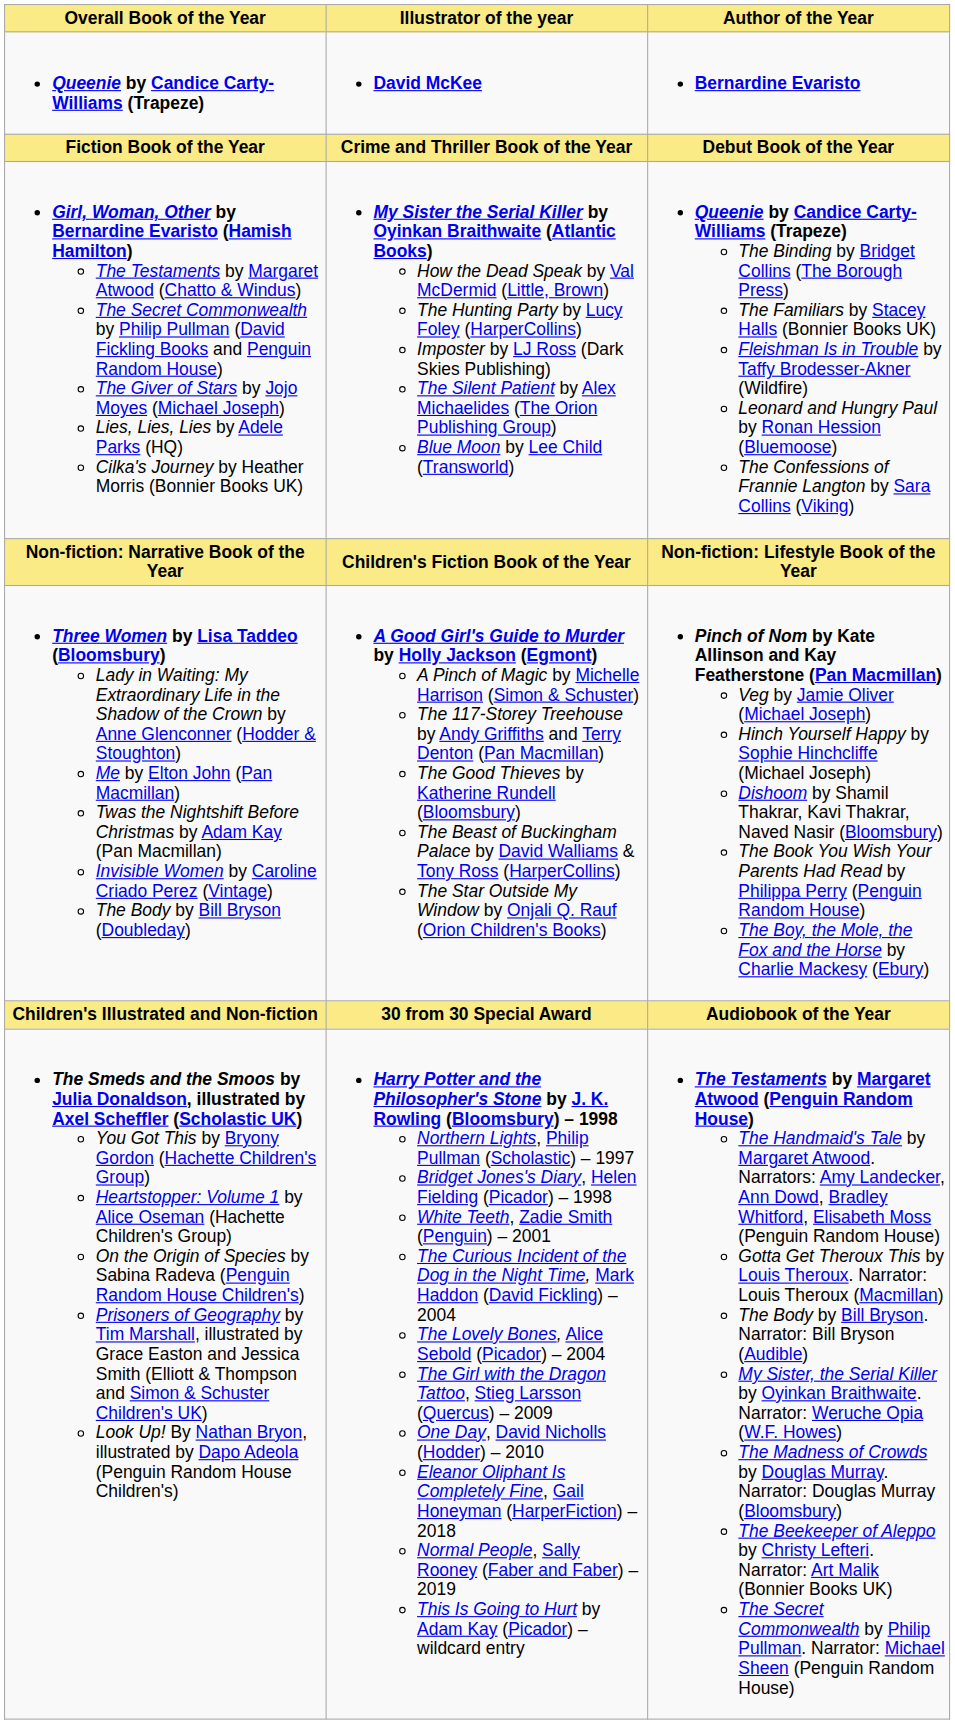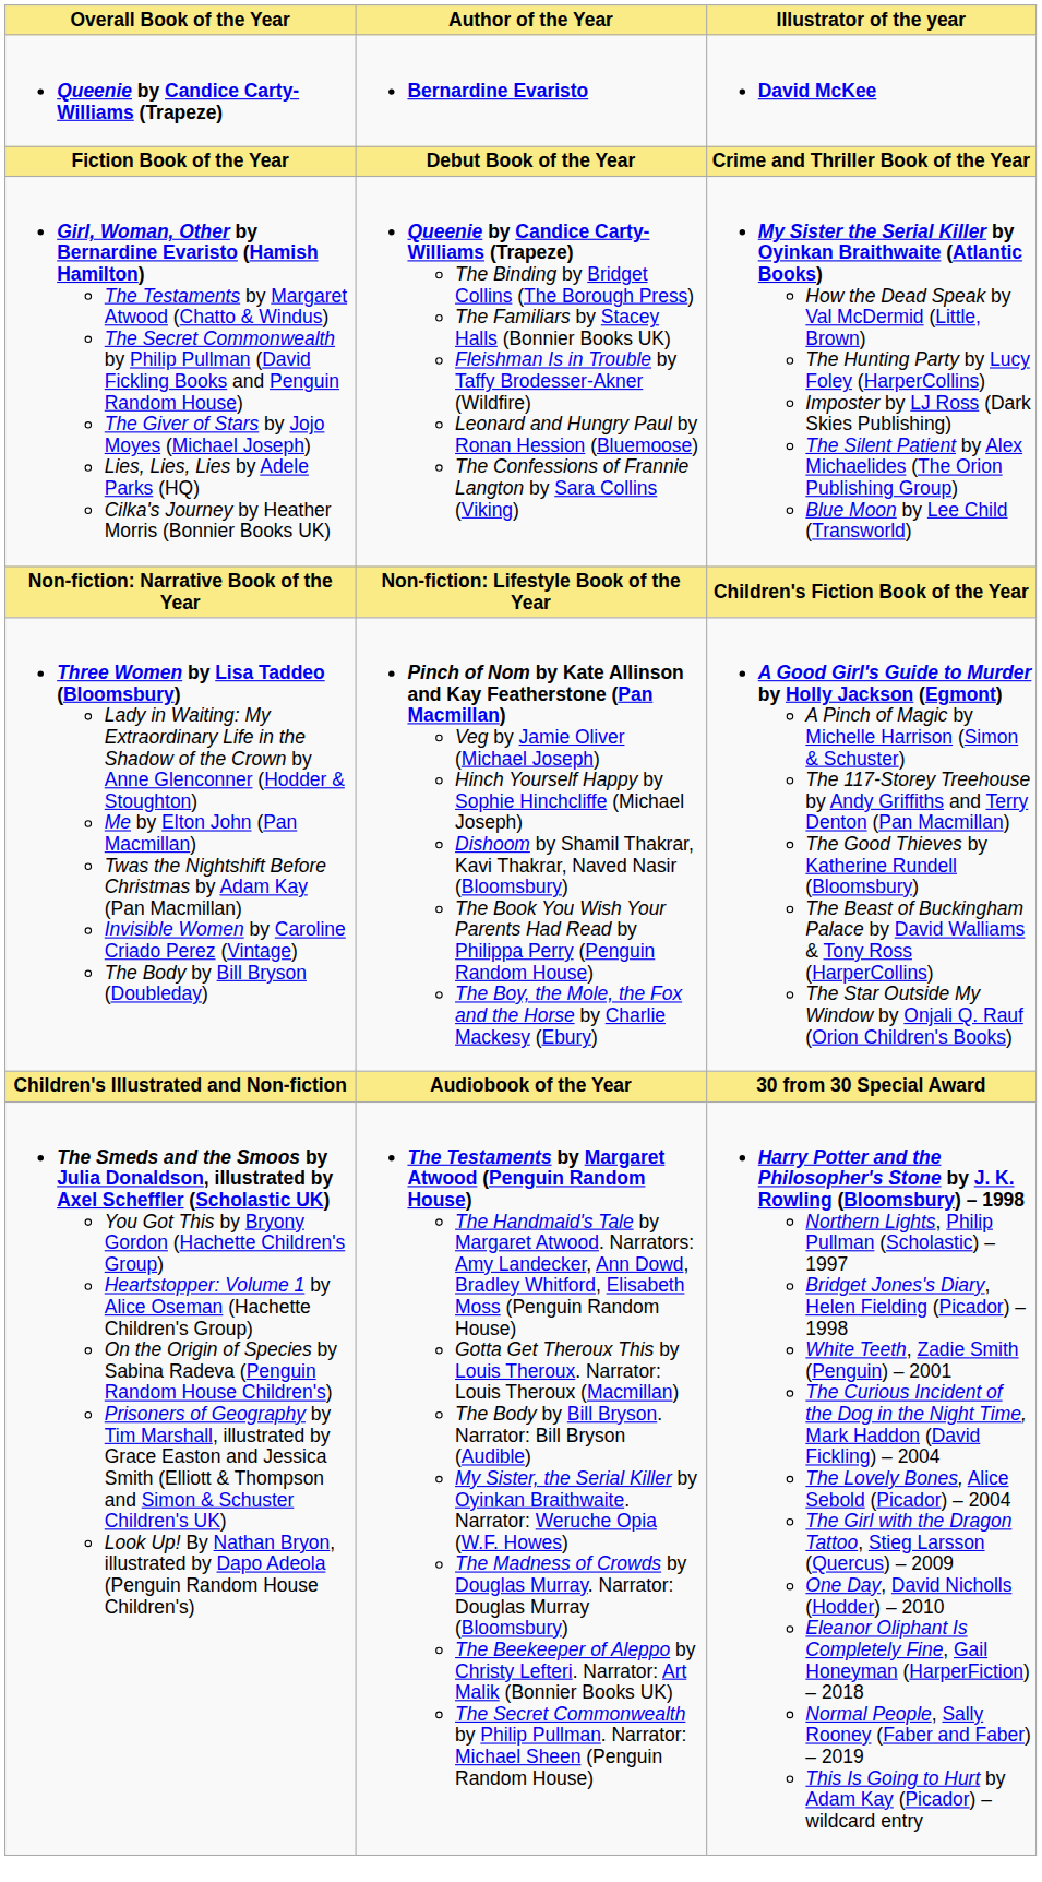 <table class="wikitable" style="font-size:100%">
 <tr>
 <th style="background:#FAEB86;" width="34%">Overall Book of the Year</th>
+<th style="background:#FAEB86;" width="33%">Author of the Year</th>
 <th style="background:#FAEB86;" width="33%">Illustrator of the year</th>
-<th style="background:#FAEB86;" width="33%">Author of the Year</th>
 </tr>
 <tr>
 <td valign="top"><br><ul><li><em><a href='#'><strong>Queenie</strong></a></em> <strong>by <a href='#'>Candice Carty-Williams</a> (Trapeze)</strong></li></ul></td>
+<td valign="top"><br><ul><li><strong><a href='#'>Bernardine Evaristo</a></strong></li></ul></td>
 <td valign="top"><br><ul><li><strong><a href='#'>David McKee</a></strong></li></ul></td>
-<td valign="top"><br><ul><li><strong><a href='#'>Bernardine Evaristo</a></strong></li></ul></td>
 </tr>
 <tr>
 <th style="background:#FAEB86;" width="34%">Fiction Book of the Year</th>
+<th style="background:#FAEB86;" width="33%">Debut Book of the Year</th>
 <th style="background:#FAEB86;" width="33%">Crime and Thriller Book of the Year</th>
-<th style="background:#FAEB86;" width="33%">Debut Book of the Year</th>
 </tr>
 <tr>
 <td valign="top"><br><ul><li><strong><em><a href='#'>Girl, Woman, Other</a></em></strong> <strong>by <a href='#'>Bernardine Evaristo</a> (<a href='#'>Hamish Hamilton</a>)</strong><ul><li><em><a href='#'>The Testaments</a></em> by <a href='#'>Margaret Atwood</a> (<a href='#'>Chatto & Windus</a>)</li><li><em><a href='#'>The Secret Commonwealth</a></em> by <a href='#'>Philip Pullman</a> (<a href='#'>David Fickling Books</a> and <a href='#'>Penguin Random House</a>)</li><li><em><a href='#'>The Giver of Stars</a></em> by <a href='#'>Jojo Moyes</a> (<a href='#'>Michael Joseph</a>)</li><li><em>Lies, Lies, Lies</em> by <a href='#'>Adele Parks</a> (HQ)</li><li><em>Cilka's Journey</em> by Heather Morris (Bonnier Books UK)</li></ul></li></ul></td>
+<td valign="top"><br><ul><li><em><a href='#'><strong>Queenie</strong></a></em> <strong>by <a href='#'>Candice Carty-Williams</a> (Trapeze)</strong><ul><li><em>The Binding</em> by <a href='#'>Bridget Collins</a> (<a href='#'>The Borough Press</a>)</li><li><em>The Familiars</em> by <a href='#'>Stacey Halls</a> (Bonnier Books UK)</li><li><em><a href='#'>Fleishman Is in Trouble</a></em> by <a href='#'>Taffy Brodesser-Akner</a> (Wildfire)</li><li><em>Leonard and Hungry Paul</em> by <a href='#'>Ronan Hession</a> (<a href='#'>Bluemoose</a>)</li><li><em>The Confessions of Frannie Langton</em> by <a href='#'>Sara Collins</a> (<a href='#'>Viking</a>)</li></ul></li></ul></td>
 <td valign="top"><br><ul><li><em><a href='#'><strong>My Sister the Serial Killer</strong></a></em> <strong>by <a href='#'>Oyinkan Braithwaite</a> (<a href='#'>Atlantic Books</a>)</strong><ul><li><em>How the Dead Speak</em> by <a href='#'>Val McDermid</a> (<a href='#'>Little, Brown</a>)</li><li><em>The Hunting Party</em> by <a href='#'>Lucy Foley</a> (<a href='#'>HarperCollins</a>)</li><li><em>Imposter</em> by <a href='#'>LJ Ross</a> (Dark Skies Publishing)</li><li><em><a href='#'>The Silent Patient</a></em> by <a href='#'>Alex Michaelides</a> (<a href='#'>The Orion Publishing Group</a>)</li><li><em><a href='#'>Blue Moon</a></em> by <a href='#'>Lee Child</a> (<a href='#'>Transworld</a>)</li></ul></li></ul></td>
-<td valign="top"><br><ul><li><em><a href='#'><strong>Queenie</strong></a></em> <strong>by <a href='#'>Candice Carty-Williams</a> (Trapeze)</strong><ul><li><em>The Binding</em> by <a href='#'>Bridget Collins</a> (<a href='#'>The Borough Press</a>)</li><li><em>The Familiars</em> by <a href='#'>Stacey Halls</a> (Bonnier Books UK)</li><li><em><a href='#'>Fleishman Is in Trouble</a></em> by <a href='#'>Taffy Brodesser-Akner</a> (Wildfire)</li><li><em>Leonard and Hungry Paul</em> by <a href='#'>Ronan Hession</a> (<a href='#'>Bluemoose</a>)</li><li><em>The Confessions of Frannie Langton</em> by <a href='#'>Sara Collins</a> (<a href='#'>Viking</a>)</li></ul></li></ul></td>
 </tr>
 <tr>
 <th style="background:#FAEB86;" width="34%">Non-fiction: Narrative Book of the Year</th>
+<th style="background:#FAEB86;" width="34%">Non-fiction: Lifestyle Book of the Year</th>
 <th style="background:#FAEB86;" width="34%">Children's Fiction Book of the Year</th>
-<th style="background:#FAEB86;" width="34%">Non-fiction: Lifestyle Book of the Year</th>
 </tr>
 <tr>
 <td valign="top"><br><ul><li><em><a href='#'><strong>Three Women</strong></a></em> <strong>by <a href='#'>Lisa Taddeo</a> (<a href='#'>Bloomsbury</a>)</strong><ul><li><em>Lady in Waiting: My Extraordinary Life in the Shadow of the Crown</em> by <a href='#'>Anne Glenconner</a> (<a href='#'>Hodder & Stoughton</a>)</li><li><em><a href='#'>Me</a></em> by <a href='#'>Elton John</a> (<a href='#'>Pan Macmillan</a>)</li><li><em>Twas the Nightshift Before Christmas</em> by <a href='#'>Adam Kay</a> (Pan Macmillan)</li><li><em><a href='#'>Invisible Women</a></em> by <a href='#'>Caroline Criado Perez</a> (<a href='#'>Vintage</a>)</li><li><em>The Body</em> by <a href='#'>Bill Bryson</a> (<a href='#'>Doubleday</a>)</li></ul></li></ul></td>
+<td valign="top"><br><ul><li><strong><em>Pinch of Nom</em></strong> <strong>by Kate Allinson and Kay Featherstone (<a href='#'>Pan Macmillan</a>)</strong><ul><li><em>Veg</em> by <a href='#'>Jamie Oliver</a> (<a href='#'>Michael Joseph</a>)</li><li><em>Hinch Yourself Happy</em> by <a href='#'>Sophie Hinchcliffe</a> (Michael Joseph)</li><li><em><a href='#'>Dishoom</a></em> by Shamil Thakrar, Kavi Thakrar, Naved Nasir (<a href='#'>Bloomsbury</a>)</li><li><em>The Book You Wish Your Parents Had Read</em> by <a href='#'>Philippa Perry</a> (<a href='#'>Penguin Random House</a>)</li><li><em><a href='#'>The Boy, the Mole, the Fox and the Horse</a></em> by <a href='#'>Charlie Mackesy</a> (<a href='#'>Ebury</a>)</li></ul></li></ul></td>
 <td valign="top"><br><ul><li><strong><em><a href='#'>A Good Girl's Guide to Murder</a></em></strong> <strong>by <a href='#'>Holly Jackson</a> (<a href='#'>Egmont</a>)</strong><ul><li><em>A Pinch of Magic</em> by <a href='#'>Michelle Harrison</a> (<a href='#'>Simon & Schuster</a>)</li><li><em>The 117-Storey Treehouse</em> by <a href='#'>Andy Griffiths</a> and <a href='#'>Terry Denton</a> (<a href='#'>Pan Macmillan</a>)</li><li><em>The Good Thieves</em> by <a href='#'>Katherine Rundell</a> (<a href='#'>Bloomsbury</a>)</li><li><em>The Beast of Buckingham Palace</em> by <a href='#'>David Walliams</a> & <a href='#'>Tony Ross</a> (<a href='#'>HarperCollins</a>)</li><li><em>The Star Outside My Window</em> by <a href='#'>Onjali Q. Rauf</a> (<a href='#'>Orion Children's Books</a>)</li></ul></li></ul></td>
-<td valign="top"><br><ul><li><strong><em>Pinch of Nom</em></strong> <strong>by Kate Allinson and Kay Featherstone (<a href='#'>Pan Macmillan</a>)</strong><ul><li><em>Veg</em> by <a href='#'>Jamie Oliver</a> (<a href='#'>Michael Joseph</a>)</li><li><em>Hinch Yourself Happy</em> by <a href='#'>Sophie Hinchcliffe</a> (Michael Joseph)</li><li><em><a href='#'>Dishoom</a></em> by Shamil Thakrar, Kavi Thakrar, Naved Nasir (<a href='#'>Bloomsbury</a>)</li><li><em>The Book You Wish Your Parents Had Read</em> by <a href='#'>Philippa Perry</a> (<a href='#'>Penguin Random House</a>)</li><li><em><a href='#'>The Boy, the Mole, the Fox and the Horse</a></em> by <a href='#'>Charlie Mackesy</a> (<a href='#'>Ebury</a>)</li></ul></li></ul></td>
 </tr>
 <tr>
 <th style="background:#FAEB86;" width="34%">Children's Illustrated and Non-fiction</th>
+<th style="background:#FAEB86;" width="34%">Audiobook of the Year</th>
 <th style="background:#FAEB86;" width="34%">30 from 30 Special Award</th>
-<th style="background:#FAEB86;" width="34%">Audiobook of the Year</th>
 </tr>
 <tr>
 <td valign="top"><br><ul><li><strong><em>The Smeds and the Smoos</em></strong> <strong>by <a href='#'>Julia Donaldson</a>, illustrated by <a href='#'>Axel Scheffler</a> (<a href='#'>Scholastic UK</a>)</strong><ul><li><em>You Got This</em> by <a href='#'>Bryony Gordon</a> (<a href='#'>Hachette Children's Group</a>)</li><li><em><a href='#'>Heartstopper: Volume 1</a></em> by <a href='#'>Alice Oseman</a> (Hachette Children's Group)</li><li><em>On the Origin of Species</em> by Sabina Radeva (<a href='#'>Penguin Random House Children's</a>)</li><li><em><a href='#'>Prisoners of Geography</a></em> by <a href='#'>Tim Marshall</a>, illustrated by Grace Easton and Jessica Smith (Elliott & Thompson and <a href='#'>Simon & Schuster Children's UK</a>)</li><li><em>Look Up!</em> By <a href='#'>Nathan Bryon</a>, illustrated by <a href='#'>Dapo Adeola</a> (Penguin Random House Children's)</li></ul></li></ul></td>
+<td valign="top"><br><ul><li><strong><em><a href='#'>The Testaments</a></em></strong> <strong>by <a href='#'>Margaret Atwood</a> (<a href='#'>Penguin Random House</a>)</strong><ul><li><em><a href='#'>The Handmaid's Tale</a></em> by <a href='#'>Margaret Atwood</a>. Narrators: <a href='#'>Amy Landecker</a>, <a href='#'>Ann Dowd</a>, <a href='#'>Bradley Whitford</a>, <a href='#'>Elisabeth Moss</a> (Penguin Random House)</li><li><em>Gotta Get Theroux This</em> by <a href='#'>Louis Theroux</a>. Narrator: Louis Theroux (<a href='#'>Macmillan</a>)</li><li><em>The Body</em> by <a href='#'>Bill Bryson</a>. Narrator: Bill Bryson (<a href='#'>Audible</a>)</li><li><em><a href='#'>My Sister, the Serial Killer</a></em> by <a href='#'>Oyinkan Braithwaite</a>. Narrator: <a href='#'>Weruche Opia</a> (<a href='#'>W.F. Howes</a>)</li><li><em><a href='#'>The Madness of Crowds</a></em> by <a href='#'>Douglas Murray</a>. Narrator: Douglas Murray (<a href='#'>Bloomsbury</a>)</li><li><em><a href='#'>The Beekeeper of Aleppo</a></em> by <a href='#'>Christy Lefteri</a>. Narrator: <a href='#'>Art Malik</a> (Bonnier Books UK)</li><li><em><a href='#'>The Secret Commonwealth</a></em> by <a href='#'>Philip Pullman</a>. Narrator: <a href='#'>Michael Sheen</a> (Penguin Random House)</li></ul></li></ul></td>
 <td valign="top"><br><ul><li><strong><em><a href='#'>Harry Potter and the Philosopher's Stone</a></em></strong> <strong>by <a href='#'>J. K. Rowling</a> (<a href='#'>Bloomsbury</a>) – 1998</strong><ul><li><em><a href='#'>Northern Lights</a></em>, <a href='#'>Philip Pullman</a> (<a href='#'>Scholastic</a>) – 1997</li><li><em><a href='#'>Bridget Jones's Diary</a></em>, <a href='#'>Helen Fielding</a> (<a href='#'>Picador</a>) – 1998</li><li><em><a href='#'>White Teeth</a></em>, <a href='#'>Zadie Smith</a> (<a href='#'>Penguin</a>) – 2001</li><li><em><a href='#'>The Curious Incident of the Dog in the Night Time</a>,</em> <a href='#'>Mark Haddon</a> (<a href='#'>David Fickling</a>) – 2004</li><li><em><a href='#'>The Lovely Bones</a>,</em> <a href='#'>Alice Sebold</a> (<a href='#'>Picador</a>) – 2004</li><li><em><a href='#'>The Girl with the Dragon Tattoo</a></em>, <a href='#'>Stieg Larsson</a> (<a href='#'>Quercus</a>) – 2009</li><li><em><a href='#'>One Day</a></em>, <a href='#'>David Nicholls</a> (<a href='#'>Hodder</a>) – 2010</li><li><em><a href='#'>Eleanor Oliphant Is Completely Fine</a></em>, <a href='#'>Gail Honeyman</a> (<a href='#'>HarperFiction</a>) – 2018</li><li><em><a href='#'>Normal People</a></em>, <a href='#'>Sally Rooney</a> (<a href='#'>Faber and Faber</a>) – 2019</li><li><em><a href='#'>This Is Going to Hurt</a></em> by <a href='#'>Adam Kay</a> (<a href='#'>Picador</a>) – wildcard entry</li></ul></li></ul></td>
-<td valign="top"><br><ul><li><strong><em><a href='#'>The Testaments</a></em></strong> <strong>by <a href='#'>Margaret Atwood</a> (<a href='#'>Penguin Random House</a>)</strong><ul><li><em><a href='#'>The Handmaid's Tale</a></em> by <a href='#'>Margaret Atwood</a>. Narrators: <a href='#'>Amy Landecker</a>, <a href='#'>Ann Dowd</a>, <a href='#'>Bradley Whitford</a>, <a href='#'>Elisabeth Moss</a> (Penguin Random House)</li><li><em>Gotta Get Theroux This</em> by <a href='#'>Louis Theroux</a>. Narrator: Louis Theroux (<a href='#'>Macmillan</a>)</li><li><em>The Body</em> by <a href='#'>Bill Bryson</a>. Narrator: Bill Bryson (<a href='#'>Audible</a>)</li><li><em><a href='#'>My Sister, the Serial Killer</a></em> by <a href='#'>Oyinkan Braithwaite</a>. Narrator: <a href='#'>Weruche Opia</a> (<a href='#'>W.F. Howes</a>)</li><li><em><a href='#'>The Madness of Crowds</a></em> by <a href='#'>Douglas Murray</a>. Narrator: Douglas Murray (<a href='#'>Bloomsbury</a>)</li><li><em><a href='#'>The Beekeeper of Aleppo</a></em> by <a href='#'>Christy Lefteri</a>. Narrator: <a href='#'>Art Malik</a> (Bonnier Books UK)</li><li><em><a href='#'>The Secret Commonwealth</a></em> by <a href='#'>Philip Pullman</a>. Narrator: <a href='#'>Michael Sheen</a> (Penguin Random House)</li></ul></li></ul></td>
 </tr>
 </table>
